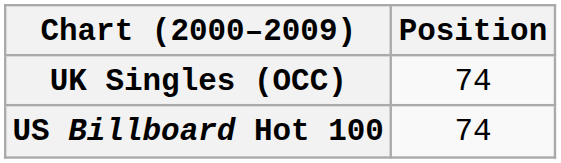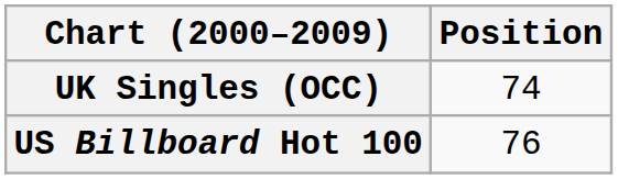 <table class="wikitable sortable plainrowheaders" style="text-align:center;">
 <tr>
 <th scope="col">Chart (2000–2009)</th>
 <th scope="col">Position</th>
 </tr>
 <tr>
 <th scope="row">UK Singles (OCC)</th>
 <td>74</td>
 </tr>
 <tr>
 <th scope="row">US <em>Billboard</em> Hot 100</th>
-<td>74</td>
+<td>76</td>
 </tr>
 </table>
